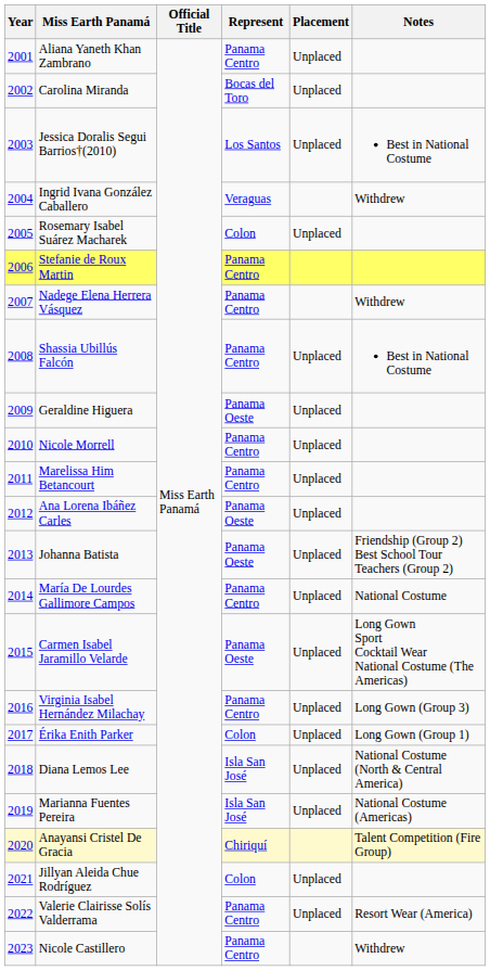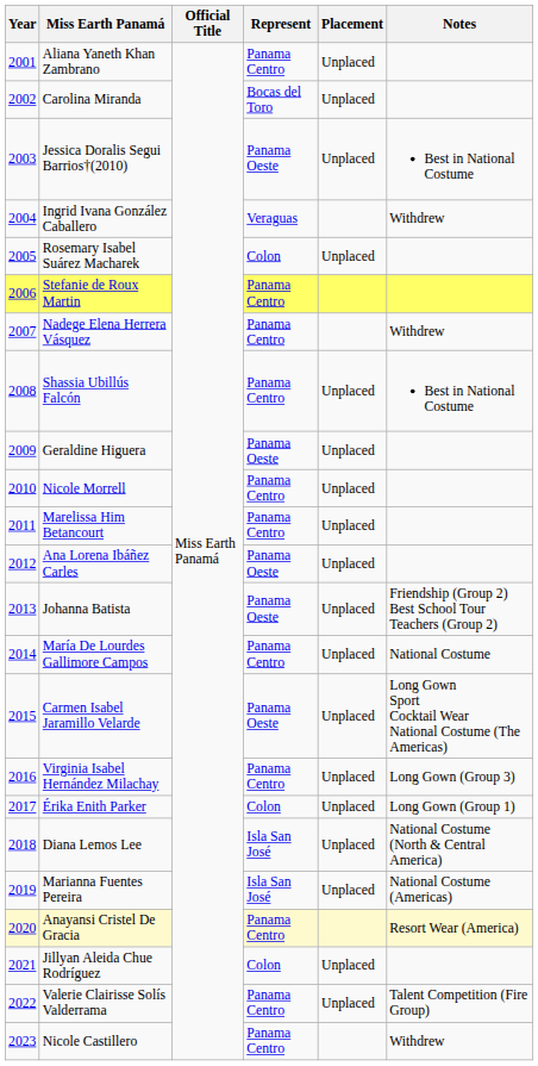 <table class="sortable wikitable">
 <tr>
 <th>Year</th>
 <th>Miss Earth Panamá</th>
 <th>Official Title</th>
 <th>Represent</th>
 <th>Placement</th>
 <th>Notes</th>
 </tr>
 <tr>
 <td><a href='#'>2001</a></td>
 <td>Aliana Yaneth Khan Zambrano</td>
 <td rowspan=23>Miss Earth Panamá</td>
 <td><a href='#'>Panama Centro</a></td>
 <td>Unplaced</td>
 <td></td>
 </tr>
 <tr>
 <td><a href='#'>2002</a></td>
 <td>Carolina Miranda</td>
 <td><a href='#'>Bocas del Toro</a></td>
 <td>Unplaced</td>
 <td></td>
 </tr>
 <tr>
 <td><a href='#'>2003</a></td>
 <td>Jessica Doralis Segui Barrios†(2010)</td>
-<td><a href='#'>Los Santos</a></td>
+<td><a href='#'>Panama Oeste</a></td>
 <td>Unplaced</td>
 <td><br><ul><li>Best in National Costume</li></ul></td>
 </tr>
 <tr>
 <td><a href='#'>2004</a></td>
 <td>Ingrid Ivana González Caballero</td>
 <td><a href='#'>Veraguas</a></td>
 <td></td>
 <td>Withdrew</td>
 </tr>
 <tr>
 <td><a href='#'>2005</a></td>
 <td>Rosemary Isabel Suárez Macharek</td>
 <td><a href='#'>Colon</a></td>
 <td>Unplaced</td>
 <td></td>
 </tr>
 <tr style="background:#ff6;">
 <td><a href='#'>2006</a></td>
 <td><a href='#'>Stefanie de Roux Martin</a></td>
 <td><a href='#'>Panama Centro</a></td>
 <td></td>
 <td></td>
 </tr>
 <tr>
 <td><a href='#'>2007</a></td>
 <td><a href='#'>Nadege Elena Herrera Vásquez</a></td>
 <td><a href='#'>Panama Centro</a></td>
 <td></td>
 <td>Withdrew</td>
 </tr>
 <tr>
 <td><a href='#'>2008</a></td>
 <td><a href='#'>Shassia Ubillús Falcón</a></td>
 <td><a href='#'>Panama Centro</a></td>
 <td>Unplaced</td>
 <td><br><ul><li>Best in National Costume</li></ul></td>
 </tr>
 <tr>
 <td><a href='#'>2009</a></td>
 <td>Geraldine Higuera</td>
 <td><a href='#'>Panama Oeste</a></td>
 <td>Unplaced</td>
 <td></td>
 </tr>
 <tr>
 <td><a href='#'>2010</a></td>
 <td><a href='#'>Nicole Morrell</a></td>
 <td><a href='#'>Panama Centro</a></td>
 <td>Unplaced</td>
 <td></td>
 </tr>
 <tr>
 <td><a href='#'>2011</a></td>
 <td><a href='#'>Marelissa Him Betancourt</a></td>
 <td><a href='#'>Panama Centro</a></td>
 <td>Unplaced</td>
 <td></td>
 </tr>
 <tr>
 <td><a href='#'>2012</a></td>
 <td><a href='#'>Ana Lorena Ibáñez Carles</a></td>
 <td><a href='#'>Panama Oeste</a></td>
 <td>Unplaced</td>
 <td></td>
 </tr>
 <tr>
 <td><a href='#'>2013</a></td>
 <td>Johanna Batista</td>
 <td><a href='#'>Panama Oeste</a></td>
 <td>Unplaced</td>
 <td> Friendship (Group 2)<br>Best School Tour Teachers (Group 2)</td>
 </tr>
 <tr>
 <td><a href='#'>2014</a></td>
 <td><a href='#'>María De Lourdes Gallimore Campos</a></td>
 <td><a href='#'>Panama Centro</a></td>
 <td>Unplaced</td>
 <td> National Costume</td>
 </tr>
 <tr>
 <td><a href='#'>2015</a></td>
 <td><a href='#'>Carmen Isabel Jaramillo Velarde</a></td>
 <td><a href='#'>Panama Oeste</a></td>
 <td>Unplaced</td>
 <td> Long Gown<br> Sport<br> Cocktail Wear<br> National Costume (The Americas)</td>
 </tr>
 <tr>
 <td><a href='#'>2016</a></td>
 <td><a href='#'>Virginia Isabel Hernández Milachay</a></td>
 <td><a href='#'>Panama Centro</a></td>
 <td>Unplaced</td>
 <td> Long Gown (Group 3)</td>
 </tr>
 <tr>
 <td><a href='#'>2017</a></td>
 <td><a href='#'>Érika Enith Parker</a></td>
 <td><a href='#'>Colon</a></td>
 <td>Unplaced</td>
 <td> Long Gown (Group 1)</td>
 </tr>
 <tr>
 <td><a href='#'>2018</a></td>
 <td>Diana Lemos Lee</td>
 <td><a href='#'>Isla San José</a></td>
 <td>Unplaced</td>
 <td> National Costume (North & Central America)</td>
 </tr>
 <tr>
 <td><a href='#'>2019</a></td>
 <td>Marianna Fuentes Pereira</td>
 <td><a href='#'>Isla San José</a></td>
 <td>Unplaced</td>
 <td> National Costume (Americas)</td>
 </tr>
 <tr style="background:#FFFACD;">
 <td><a href='#'>2020</a></td>
 <td>Anayansi Cristel De Gracia</td>
-<td><a href='#'>Chiriquí</a></td>
+<td><a href='#'>Panama Centro</a></td>
 <td></td>
-<td> Talent Competition (Fire Group)</td>
+<td> Resort Wear (America)</td>
 </tr>
 <tr>
 <td><a href='#'>2021</a></td>
 <td>Jillyan Aleida Chue Rodríguez</td>
 <td><a href='#'>Colon</a></td>
 <td>Unplaced</td>
 <td></td>
 </tr>
 <tr>
 <td><a href='#'>2022</a></td>
 <td>Valerie Clairisse Solís Valderrama</td>
 <td><a href='#'>Panama Centro</a></td>
 <td>Unplaced</td>
-<td> Resort Wear (America)</td>
+<td> Talent Competition (Fire Group)</td>
 </tr>
 <tr>
 <td><a href='#'>2023</a></td>
 <td>Nicole Castillero</td>
 <td><a href='#'>Panama Centro</a></td>
 <td></td>
 <td>Withdrew</td>
 </tr>
 </table>
